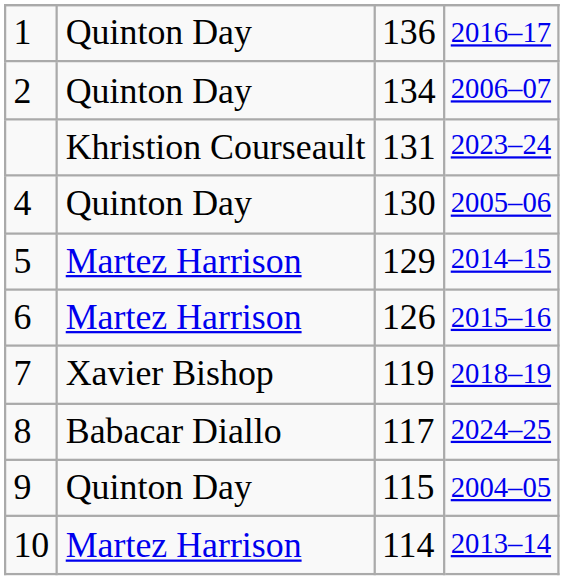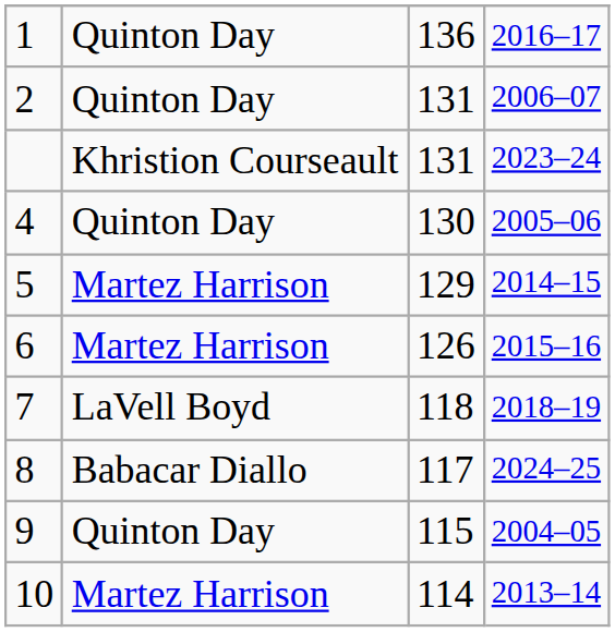 <table class="wikitable">
 <tr>
 </tr>
 <tr>
 <td>1</td>
 <td>Quinton Day</td>
 <td>136</td>
 <td style="font-size:80%;"><a href='#'>2016–17</a></td>
 </tr>
 <tr>
 <td>2</td>
 <td>Quinton Day</td>
-<td>134</td>
+<td>131</td>
 <td style="font-size:80%;"><a href='#'>2006–07</a></td>
 </tr>
 <tr>
 <td></td>
 <td>Khristion Courseault</td>
 <td>131</td>
 <td style="font-size:80%;"><a href='#'>2023–24</a></td>
 </tr>
 <tr>
 <td>4</td>
 <td>Quinton Day</td>
 <td>130</td>
 <td style="font-size:80%;"><a href='#'>2005–06</a></td>
 </tr>
 <tr>
 <td>5</td>
 <td><a href='#'>Martez Harrison</a></td>
 <td>129</td>
 <td style="font-size:80%;"><a href='#'>2014–15</a></td>
 </tr>
 <tr>
 <td>6</td>
 <td><a href='#'>Martez Harrison</a></td>
 <td>126</td>
 <td style="font-size:80%;"><a href='#'>2015–16</a></td>
 </tr>
 <tr>
 <td>7</td>
-<td>Xavier Bishop</td>
-<td>119</td>
+<td>LaVell Boyd</td>
+<td>118</td>
 <td style="font-size:80%;"><a href='#'>2018–19</a></td>
 </tr>
 <tr>
 <td>8</td>
 <td>Babacar Diallo</td>
 <td>117</td>
 <td style="font-size:80%;"><a href='#'>2024–25</a></td>
 </tr>
 <tr>
 <td>9</td>
 <td>Quinton Day</td>
 <td>115</td>
 <td style="font-size:80%;"><a href='#'>2004–05</a></td>
 </tr>
 <tr>
 <td>10</td>
 <td><a href='#'>Martez Harrison</a></td>
 <td>114</td>
 <td style="font-size:80%;"><a href='#'>2013–14</a></td>
 </tr>
 </table>
